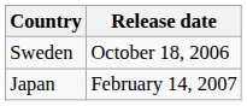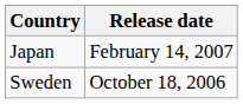 <table class="wikitable">
 <tr>
 <th>Country</th>
 <th>Release date</th>
 </tr>
 <tr>
+<td>Japan</td>
+<td>February 14, 2007</td>
+</tr>
+<tr>
 <td>Sweden</td>
 <td>October 18, 2006</td>
 </tr>
-<tr>
-<td>Japan</td>
-<td>February 14, 2007</td>
-</tr>
 </table>
